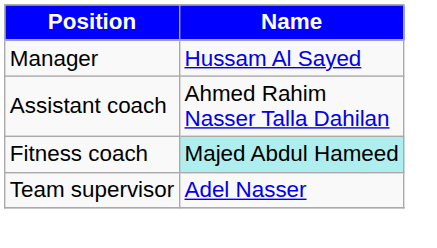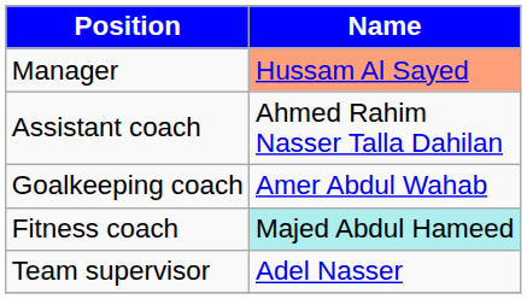 <table class="wikitable">
 <tr>
 <th style="color:white; background:blue;">Position</th>
 <th style="color:white; background:blue;">Name</th>
 </tr>
 <tr>
 <td>Manager</td>
-<td> <a href='#'>Hussam Al Sayed</a></td>
+<td style="background: lightsalmon;"> <a href='#'>Hussam Al Sayed</a></td>
 </tr>
 <tr>
 <td>Assistant coach</td>
 <td> Ahmed Rahim <br> <a href='#'>Nasser Talla Dahilan</a></td>
+</tr>
+<tr>
+<td>Goalkeeping coach</td>
+<td> <a href='#'>Amer Abdul Wahab</a></td>
 </tr>
 <tr>
 <td>Fitness coach</td>
 <td style="background: paleturquoise;"> Majed Abdul Hameed</td>
 </tr>
 <tr>
 <td>Team supervisor</td>
 <td> <a href='#'>Adel Nasser</a></td>
 </tr>
 <tr>
 </tr>
 </table>
